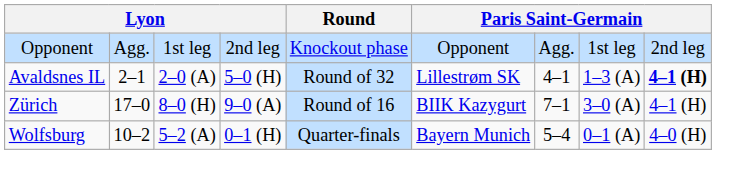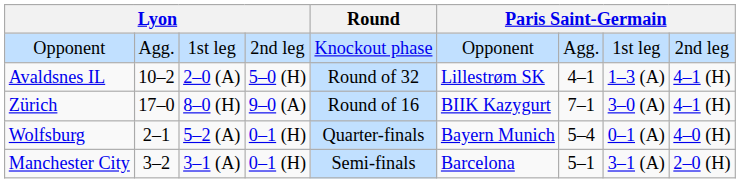 <table class="wikitable" style="text-align:center">
 <tr>
 <th colspan=4> <a href='#'>Lyon</a></th>
 <th>Round</th>
 <th colspan=4> <a href='#'>Paris Saint-Germain</a></th>
 </tr>
 <tr style="background:#c1e0ff">
 <td>Opponent</td>
 <td>Agg.</td>
 <td>1st leg</td>
 <td>2nd leg</td>
 <td><a href='#'>Knockout phase</a></td>
 <td>Opponent</td>
 <td>Agg.</td>
 <td>1st leg</td>
 <td>2nd leg</td>
 </tr>
 <tr>
 <td align=left> <a href='#'>Avaldsnes IL</a></td>
-<td>2–1</td>
+<td>10–2</td>
 <td><a href='#'>2–0</a> (A)</td>
 <td><a href='#'>5–0</a> (H)</td>
 <td style="background:#c1e0ff">Round of 32</td>
 <td align=left> <a href='#'>Lillestrøm SK</a></td>
 <td>4–1</td>
 <td><a href='#'>1–3</a> (A)</td>
-<td><strong><a href='#'>4–1</a> (H)</strong></td>
+<td><a href='#'>4–1</a> (H)</td>
 </tr>
 <tr>
 <td align=left> <a href='#'>Zürich</a></td>
 <td>17–0</td>
 <td><a href='#'>8–0</a> (H)</td>
 <td><a href='#'>9–0</a> (A)</td>
 <td style="background:#c1e0ff">Round of 16</td>
 <td align=left> <a href='#'>BIIK Kazygurt</a></td>
 <td>7–1</td>
 <td><a href='#'>3–0</a> (A)</td>
 <td><a href='#'>4–1</a> (H)</td>
 </tr>
 <tr>
 <td align=left> <a href='#'>Wolfsburg</a></td>
-<td>10–2</td>
+<td>2–1</td>
 <td><a href='#'>5–2</a> (A)</td>
 <td><a href='#'>0–1</a> (H)</td>
 <td style="background:#c1e0ff">Quarter-finals</td>
 <td align=left> <a href='#'>Bayern Munich</a></td>
 <td>5–4</td>
 <td><a href='#'>0–1</a> (A)</td>
 <td><a href='#'>4–0</a> (H)</td>
 </tr>
+<tr>
+<td align=left> <a href='#'>Manchester City</a></td>
+<td>3–2</td>
+<td><a href='#'>3–1</a> (A)</td>
+<td><a href='#'>0–1</a> (H)</td>
+<td style="background:#c1e0ff">Semi-finals</td>
+<td align=left> <a href='#'>Barcelona</a></td>
+<td>5–1</td>
+<td><a href='#'>3–1</a> (A)</td>
+<td><a href='#'>2–0</a> (H)</td>
+</tr>
 </table>
